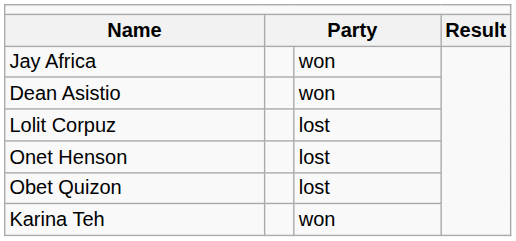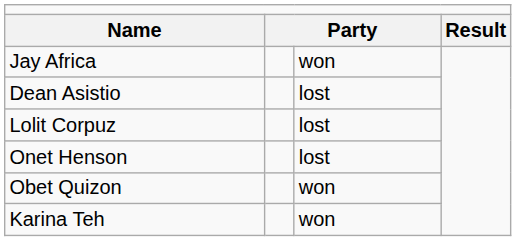 <table class=wikitable style="font-size:90%">
 <tr>
 <td colspan=4 bgcolor=></td>
 </tr>
 <tr>
 <th width=180px>Name</th>
 <th colspan=2 width=120px>Party</th>
 <th>Result</th>
 </tr>
 <tr>
 <td>Jay Africa</td>
 <td></td>
 <td>won</td>
 </tr>
 <tr>
 <td>Dean Asistio</td>
 <td></td>
-<td>won</td>
+<td>lost</td>
 </tr>
 <tr>
 <td>Lolit Corpuz</td>
 <td></td>
 <td>lost</td>
 </tr>
 <tr>
 <td>Onet Henson</td>
 <td></td>
 <td>lost</td>
 </tr>
 <tr>
 <td>Obet Quizon</td>
 <td></td>
-<td>lost</td>
+<td>won</td>
 </tr>
 <tr>
 <td>Karina Teh</td>
 <td></td>
 <td>won</td>
 </tr>
 </table>
